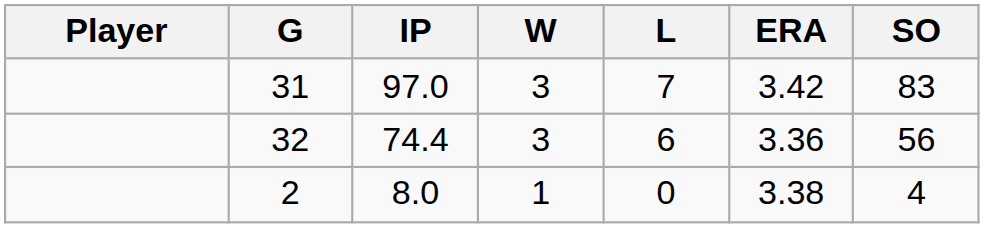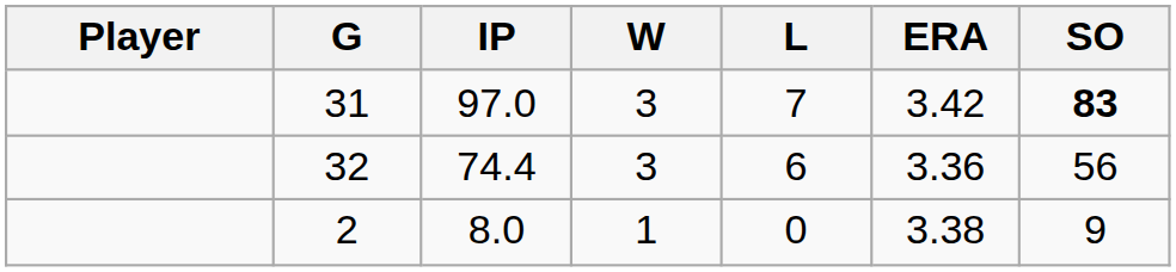 <table class="wikitable sortable">
 <tr>
 <th bgcolor="#DDDDFF" width="16%">Player</th>
 <th bgcolor="#DDDDFF" width="9%">G</th>
 <th bgcolor="#DDDDFF" width="9%">IP</th>
 <th bgcolor="#DDDDFF" width="9%">W</th>
 <th bgcolor="#DDDDFF" width="9%">L</th>
 <th bgcolor="#DDDDFF" width="9%">ERA</th>
 <th bgcolor="#DDDDFF" width="9%">SO</th>
 </tr>
 <tr align="center">
 <td></td>
 <td>31</td>
 <td>97.0</td>
 <td>3</td>
 <td>7</td>
 <td>3.42</td>
-<td>83</td>
+<td><strong>83</strong></td>
 </tr>
 <tr align="center">
 <td></td>
 <td>32</td>
 <td>74.4</td>
 <td>3</td>
 <td>6</td>
 <td>3.36</td>
 <td>56</td>
 </tr>
 <tr align="center">
 <td></td>
 <td>2</td>
 <td>8.0</td>
 <td>1</td>
 <td>0</td>
 <td>3.38</td>
-<td>4</td>
+<td>9</td>
 </tr>
 </table>
